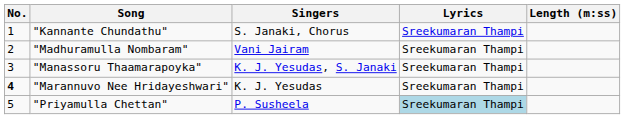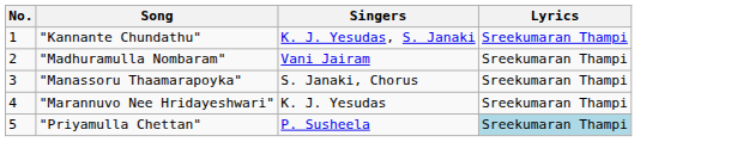 <table class="wikitable" style="font-size:95%;">
 <tr>
 <th>No.</th>
 <th>Song</th>
 <th>Singers</th>
 <th>Lyrics</th>
-<th>Length (m:ss)</th>
 </tr>
 <tr>
 <td>1</td>
 <td>"Kannante Chundathu"</td>
-<td>S. Janaki, Chorus</td>
+<td><a href='#'>K. J. Yesudas</a>, <a href='#'>S. Janaki</a></td>
 <td><a href='#'>Sreekumaran Thampi</a></td>
-<td></td>
 </tr>
 <tr>
 <td>2</td>
 <td>"Madhuramulla Nombaram"</td>
 <td><a href='#'>Vani Jairam</a></td>
 <td>Sreekumaran Thampi</td>
-<td></td>
 </tr>
 <tr>
 <td>3</td>
 <td>"Manassoru Thaamarapoyka"</td>
-<td><a href='#'>K. J. Yesudas</a>, <a href='#'>S. Janaki</a></td>
+<td>S. Janaki, Chorus</td>
 <td>Sreekumaran Thampi</td>
-<td></td>
 </tr>
 <tr>
-<td><strong>4</strong></td>
+<td>4</td>
 <td>"Marannuvo Nee Hridayeshwari"</td>
 <td>K. J. Yesudas</td>
 <td>Sreekumaran Thampi</td>
-<td></td>
 </tr>
 <tr>
 <td>5</td>
 <td>"Priyamulla Chettan"</td>
 <td><a href='#'>P. Susheela</a></td>
 <td style="background: lightblue;">Sreekumaran Thampi</td>
-<td></td>
 </tr>
 </table>
